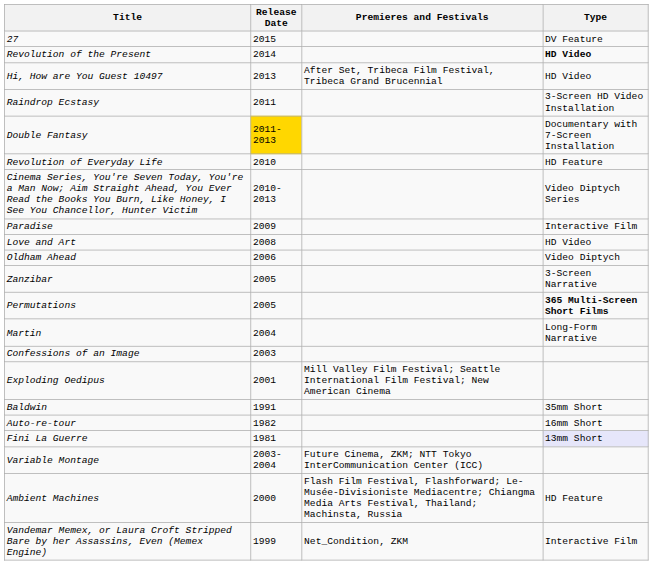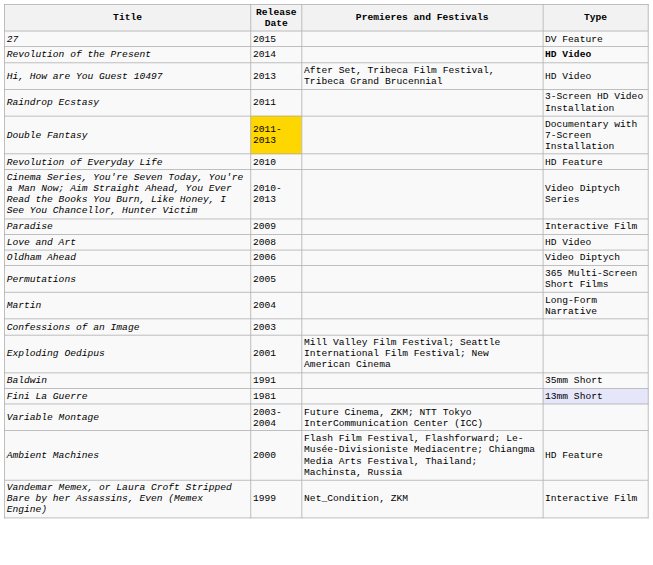 <table class="wikitable">
 <tr>
 <th>Title</th>
 <th>Release Date</th>
 <th>Premieres and Festivals</th>
 <th>Type</th>
 </tr>
 <tr>
 <td><em>27</em></td>
 <td>2015</td>
 <td></td>
 <td>DV Feature</td>
 </tr>
 <tr>
 <td><em>Revolution of the Present</em></td>
 <td>2014</td>
 <td></td>
 <td><strong>HD Video</strong></td>
 </tr>
 <tr>
 <td><em>Hi, How are You Guest 10497</em></td>
 <td>2013</td>
 <td>After Set, Tribeca Film Festival, Tribeca Grand Brucennial</td>
 <td>HD Video</td>
 </tr>
 <tr>
 <td><em>Raindrop Ecstasy</em></td>
 <td>2011</td>
 <td></td>
 <td>3-Screen HD Video Installation</td>
 </tr>
 <tr>
 <td><em>Double Fantasy</em></td>
 <td style="background: gold;">2011-2013</td>
 <td></td>
 <td>Documentary with 7-Screen Installation</td>
 </tr>
 <tr>
 <td><em>Revolution of Everyday Life</em></td>
 <td>2010</td>
 <td></td>
 <td>HD Feature</td>
 </tr>
 <tr>
 <td><em>Cinema Series, You're Seven Today, You're a Man Now; Aim Straight Ahead, You Ever Read the Books You Burn, Like Honey, I See You Chancellor, Hunter Victim</em></td>
 <td>2010-2013</td>
 <td></td>
 <td>Video Diptych Series</td>
 </tr>
 <tr>
 <td><em>Paradise</em></td>
 <td>2009</td>
 <td></td>
 <td>Interactive Film</td>
 </tr>
 <tr>
 <td><em>Love and Art</em></td>
 <td>2008</td>
 <td></td>
 <td>HD Video</td>
 </tr>
 <tr>
 <td><em>Oldham Ahead</em></td>
 <td>2006</td>
 <td></td>
 <td>Video Diptych</td>
 </tr>
 <tr>
-<td><em>Zanzibar</em></td>
-<td>2005</td>
-<td></td>
-<td>3-Screen Narrative</td>
-</tr>
-<tr>
 <td><em>Permutations</em></td>
 <td>2005</td>
 <td></td>
-<td><strong>365 Multi-Screen Short Films</strong></td>
+<td>365 Multi-Screen Short Films</td>
 </tr>
 <tr>
 <td><em>Martin</em></td>
 <td>2004</td>
 <td></td>
 <td>Long-Form Narrative</td>
 </tr>
 <tr>
 <td><em>Confessions of an Image</em></td>
 <td>2003</td>
 <td></td>
 <td></td>
 </tr>
 <tr>
 <td><em>Exploding Oedipus</em></td>
 <td>2001</td>
 <td>Mill Valley Film Festival; Seattle International Film Festival; New American Cinema</td>
 <td></td>
 </tr>
 <tr>
 <td><em>Baldwin</em></td>
 <td>1991</td>
 <td></td>
 <td>35mm Short</td>
 </tr>
 <tr>
-<td><em>Auto-re-tour</em></td>
-<td>1982</td>
-<td></td>
-<td>16mm Short</td>
-</tr>
-<tr>
 <td><em>Fini La Guerre</em></td>
 <td>1981</td>
 <td></td>
 <td style="background: lavender;">13mm Short</td>
 </tr>
 <tr>
 <td><em>Variable Montage</em></td>
 <td>2003-2004</td>
 <td>Future Cinema, ZKM; NTT Tokyo InterCommunication Center (ICC)</td>
 <td></td>
 </tr>
 <tr>
 <td><em>Ambient Machines</em></td>
 <td>2000</td>
 <td>Flash Film Festival, Flashforward; Le-Musée-Divisioniste Mediacentre; Chiangma Media Arts Festival, Thailand; Machinsta, Russia</td>
 <td>HD Feature</td>
 </tr>
 <tr>
 <td><em>Vandemar Memex, or Laura Croft Stripped Bare by her Assassins, Even (Memex Engine)</em></td>
 <td>1999</td>
 <td>Net_Condition, ZKM</td>
 <td>Interactive Film</td>
 </tr>
 </table>
